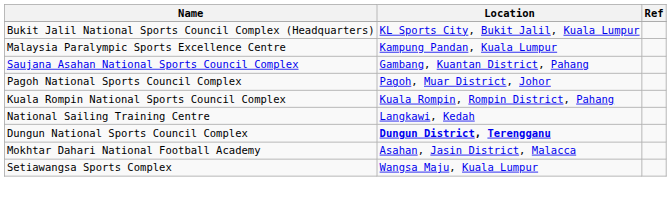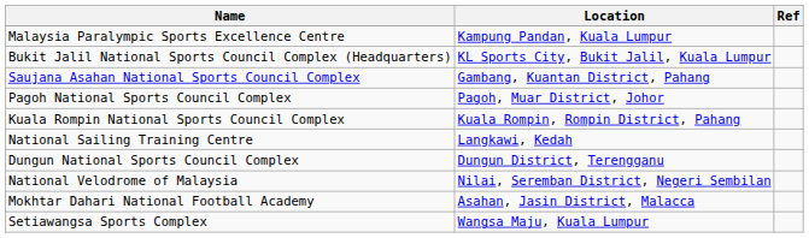 <table class="wikitable">
 <tr>
 <th>Name</th>
 <th>Location</th>
 <th>Ref</th>
 </tr>
 <tr style="vertical-align: top; text-align: left;">
 </tr>
 <tr>
-<td>Bukit Jalil National Sports Council Complex (Headquarters)</td>
-<td><a href='#'>KL Sports City</a>, <a href='#'>Bukit Jalil</a>, <a href='#'>Kuala Lumpur</a></td>
+<td>Malaysia Paralympic Sports Excellence Centre</td>
+<td><a href='#'>Kampung Pandan</a>, <a href='#'>Kuala Lumpur</a></td>
 <td></td>
 </tr>
 <tr>
-<td>Malaysia Paralympic Sports Excellence Centre</td>
-<td><a href='#'>Kampung Pandan</a>, <a href='#'>Kuala Lumpur</a></td>
+<td>Bukit Jalil National Sports Council Complex (Headquarters)</td>
+<td><a href='#'>KL Sports City</a>, <a href='#'>Bukit Jalil</a>, <a href='#'>Kuala Lumpur</a></td>
 <td></td>
 </tr>
 <tr>
 <td><a href='#'>Saujana Asahan National Sports Council Complex</a></td>
 <td><a href='#'>Gambang</a>, <a href='#'>Kuantan District</a>, <a href='#'>Pahang</a></td>
 <td></td>
 </tr>
 <tr>
 <td>Pagoh National Sports Council Complex</td>
 <td><a href='#'>Pagoh</a>, <a href='#'>Muar District</a>, <a href='#'>Johor</a></td>
 <td></td>
 </tr>
 <tr>
 <td>Kuala Rompin National Sports Council Complex</td>
 <td><a href='#'>Kuala Rompin</a>, <a href='#'>Rompin District</a>, <a href='#'>Pahang</a></td>
 <td></td>
 </tr>
 <tr>
 <td>National Sailing Training Centre</td>
 <td><a href='#'>Langkawi</a>, <a href='#'>Kedah</a></td>
 <td></td>
 </tr>
 <tr>
 <td>Dungun National Sports Council Complex</td>
-<td><strong><a href='#'>Dungun District</a>, <a href='#'>Terengganu</a></strong></td>
+<td><a href='#'>Dungun District</a>, <a href='#'>Terengganu</a></td>
+<td></td>
+</tr>
+<tr>
+<td>National Velodrome of Malaysia</td>
+<td><a href='#'>Nilai</a>, <a href='#'>Seremban District</a>, <a href='#'>Negeri Sembilan</a></td>
 <td></td>
 </tr>
 <tr>
 <td>Mokhtar Dahari National Football Academy</td>
 <td><a href='#'>Asahan</a>, <a href='#'>Jasin District</a>, <a href='#'>Malacca</a></td>
 <td></td>
 </tr>
 <tr>
 <td>Setiawangsa Sports Complex</td>
 <td><a href='#'>Wangsa Maju</a>, <a href='#'>Kuala Lumpur</a></td>
 <td></td>
 </tr>
 </table>
